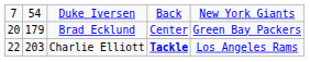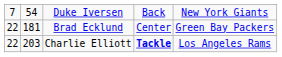 <table class="wikitable" style="text-align:center">
 <tr>
 <td>7</td>
 <td>54</td>
 <td><a href='#'>Duke Iversen</a></td>
 <td><a href='#'>Back</a></td>
 <td><a href='#'>New York Giants</a></td>
 </tr>
 <tr>
-<td>20</td>
-<td>179</td>
+<td>22</td>
+<td>181</td>
 <td><a href='#'>Brad Ecklund</a></td>
 <td><a href='#'>Center</a></td>
 <td><a href='#'>Green Bay Packers</a></td>
 </tr>
 <tr>
 <td>22</td>
 <td>203</td>
 <td>Charlie Elliott</td>
 <td><strong><a href='#'>Tackle</a></strong></td>
 <td><a href='#'>Los Angeles Rams</a></td>
 </tr>
 </table>
